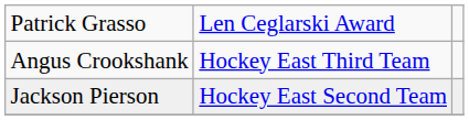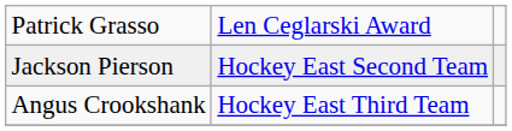 <table class="wikitable">
 <tr>
 <td>Patrick Grasso</td>
 <td><a href='#'>Len Ceglarski Award</a></td>
-<td></td>
-</tr>
-<tr>
-<td>Angus Crookshank</td>
-<td><a href='#'>Hockey East Third Team</a></td>
 <td></td>
 </tr>
 <tr bgcolor=f0f0f0>
 <td>Jackson Pierson</td>
 <td><a href='#'>Hockey East Second Team</a></td>
 <td></td>
 </tr>
 <tr>
+<td>Angus Crookshank</td>
+<td><a href='#'>Hockey East Third Team</a></td>
+<td></td>
+</tr>
+<tr>
 </tr>
 </table>
